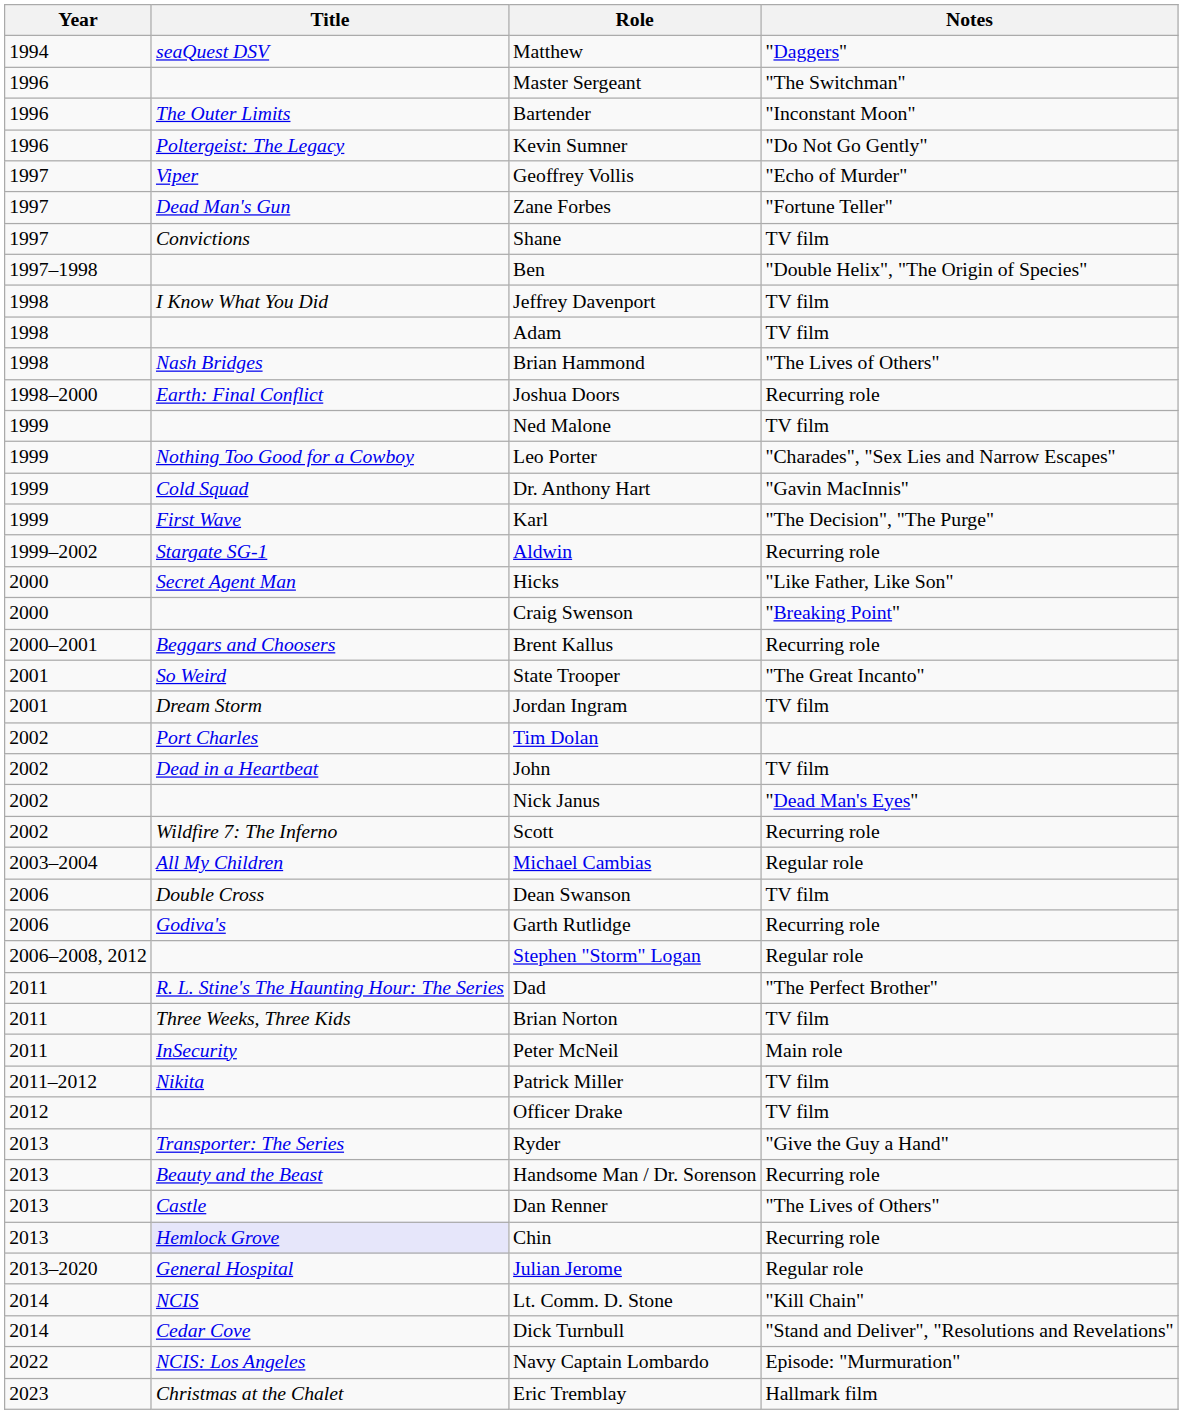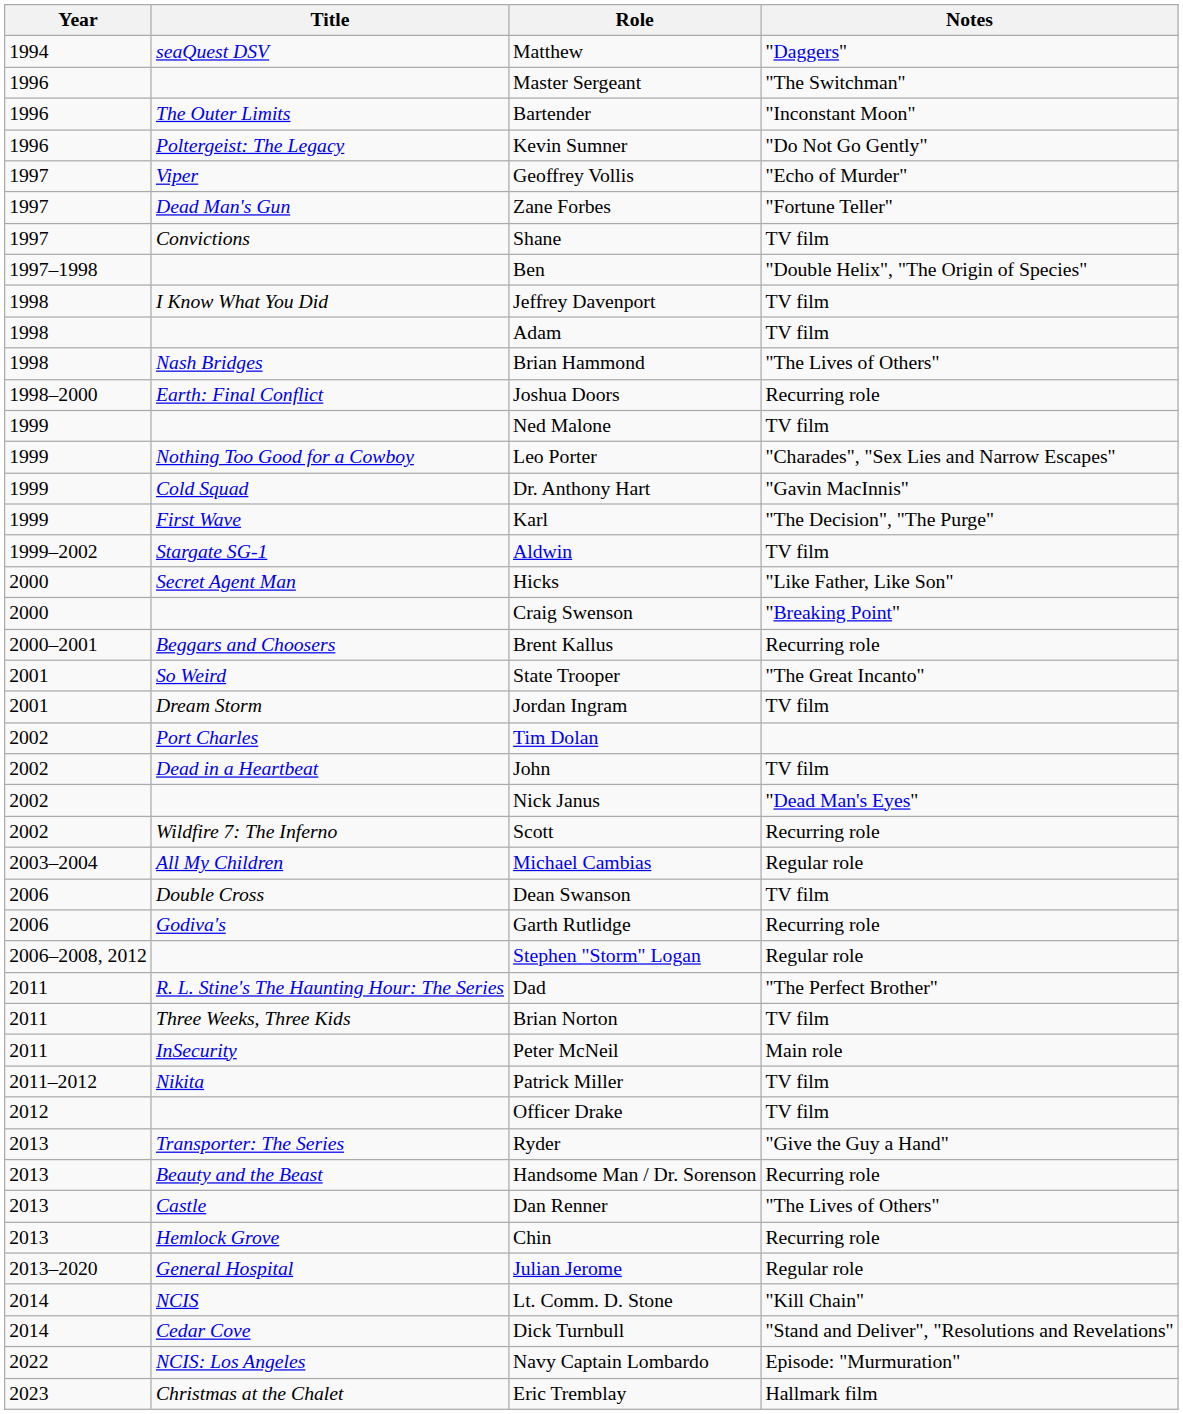 <table class="wikitable sortable">
 <tr>
 <th>Year</th>
 <th>Title</th>
 <th>Role</th>
 <th class="unsortable">Notes</th>
 </tr>
 <tr>
 <td>1994</td>
 <td><em><a href='#'>seaQuest DSV</a></em></td>
 <td>Matthew</td>
 <td>"<a href='#'>Daggers</a>"</td>
 </tr>
 <tr>
 <td>1996</td>
 <td><em></em></td>
 <td>Master Sergeant</td>
 <td>"The Switchman"</td>
 </tr>
 <tr>
 <td>1996</td>
 <td data-sort-value="Outer Limits, The"><em><a href='#'>The Outer Limits</a></em></td>
 <td>Bartender</td>
 <td>"Inconstant Moon"</td>
 </tr>
 <tr>
 <td>1996</td>
 <td><em><a href='#'>Poltergeist: The Legacy</a></em></td>
 <td>Kevin Sumner</td>
 <td>"Do Not Go Gently"</td>
 </tr>
 <tr>
 <td>1997</td>
 <td><em><a href='#'>Viper</a></em></td>
 <td>Geoffrey Vollis</td>
 <td>"Echo of Murder"</td>
 </tr>
 <tr>
 <td>1997</td>
 <td><em><a href='#'>Dead Man's Gun</a></em></td>
 <td>Zane Forbes</td>
 <td>"Fortune Teller"</td>
 </tr>
 <tr>
 <td>1997</td>
 <td><em>Convictions</em></td>
 <td>Shane</td>
 <td>TV film</td>
 </tr>
 <tr>
 <td>1997–1998</td>
 <td><em></em></td>
 <td>Ben</td>
 <td>"Double Helix", "The Origin of Species"</td>
 </tr>
 <tr>
 <td>1998</td>
 <td><em>I Know What You Did</em></td>
 <td>Jeffrey Davenport</td>
 <td>TV film</td>
 </tr>
 <tr>
 <td>1998</td>
 <td><em></em></td>
 <td>Adam</td>
 <td>TV film</td>
 </tr>
 <tr>
 <td>1998</td>
 <td><em><a href='#'>Nash Bridges</a></em></td>
 <td>Brian Hammond</td>
 <td>"The Lives of Others"</td>
 </tr>
 <tr>
 <td>1998–2000</td>
 <td><em><a href='#'>Earth: Final Conflict</a></em></td>
 <td>Joshua Doors</td>
 <td>Recurring role</td>
 </tr>
 <tr>
 <td>1999</td>
 <td><em></em></td>
 <td>Ned Malone</td>
 <td>TV film</td>
 </tr>
 <tr>
 <td>1999</td>
 <td><em><a href='#'>Nothing Too Good for a Cowboy</a></em></td>
 <td>Leo Porter</td>
 <td>"Charades", "Sex Lies and Narrow Escapes"</td>
 </tr>
 <tr>
 <td>1999</td>
 <td><em><a href='#'>Cold Squad</a></em></td>
 <td>Dr. Anthony Hart</td>
 <td>"Gavin MacInnis"</td>
 </tr>
 <tr>
 <td>1999</td>
 <td><em><a href='#'>First Wave</a></em></td>
 <td>Karl</td>
 <td>"The Decision", "The Purge"</td>
 </tr>
 <tr>
 <td>1999–2002</td>
 <td><em><a href='#'>Stargate SG-1</a></em></td>
 <td><a href='#'>Aldwin</a></td>
-<td>Recurring role</td>
+<td>TV film</td>
 </tr>
 <tr>
 <td>2000</td>
 <td><em><a href='#'>Secret Agent Man</a></em></td>
 <td>Hicks</td>
 <td>"Like Father, Like Son"</td>
 </tr>
 <tr>
 <td>2000</td>
 <td><em></em></td>
 <td>Craig Swenson</td>
 <td>"<a href='#'>Breaking Point</a>"</td>
 </tr>
 <tr>
 <td>2000–2001</td>
 <td><em><a href='#'>Beggars and Choosers</a></em></td>
 <td>Brent Kallus</td>
 <td>Recurring role</td>
 </tr>
 <tr>
 <td>2001</td>
 <td><em><a href='#'>So Weird</a></em></td>
 <td>State Trooper</td>
 <td>"The Great Incanto"</td>
 </tr>
 <tr>
 <td>2001</td>
 <td><em>Dream Storm</em></td>
 <td>Jordan Ingram</td>
 <td>TV film</td>
 </tr>
 <tr>
 <td>2002</td>
 <td><em><a href='#'>Port Charles</a></em></td>
 <td><a href='#'>Tim Dolan</a></td>
 </tr>
 <tr>
 <td>2002</td>
 <td><em><a href='#'>Dead in a Heartbeat</a></em></td>
 <td>John</td>
 <td>TV film</td>
 </tr>
 <tr>
 <td>2002</td>
 <td><em></em></td>
 <td>Nick Janus</td>
 <td>"<a href='#'>Dead Man's Eyes</a>"</td>
 </tr>
 <tr>
 <td>2002</td>
 <td><em>Wildfire 7: The Inferno</em></td>
 <td>Scott</td>
 <td>Recurring role</td>
 </tr>
 <tr>
 <td>2003–2004</td>
 <td><em><a href='#'>All My Children</a></em></td>
 <td><a href='#'>Michael Cambias</a></td>
 <td>Regular role</td>
 </tr>
 <tr>
 <td>2006</td>
 <td><em>Double Cross</em></td>
 <td>Dean Swanson</td>
 <td>TV film</td>
 </tr>
 <tr>
 <td>2006</td>
 <td><em><a href='#'>Godiva's</a></em></td>
 <td>Garth Rutlidge</td>
 <td>Recurring role</td>
 </tr>
 <tr>
 <td>2006–2008, 2012</td>
 <td><em></em></td>
 <td><a href='#'>Stephen "Storm" Logan</a></td>
 <td>Regular role</td>
 </tr>
 <tr>
 <td>2011</td>
 <td><em><a href='#'>R. L. Stine's The Haunting Hour: The Series</a></em></td>
 <td>Dad</td>
 <td>"The Perfect Brother"</td>
 </tr>
 <tr>
 <td>2011</td>
 <td><em>Three Weeks, Three Kids</em></td>
 <td>Brian Norton</td>
 <td>TV film</td>
 </tr>
 <tr>
 <td>2011</td>
 <td><em><a href='#'>InSecurity</a></em></td>
 <td>Peter McNeil</td>
 <td>Main role</td>
 </tr>
 <tr>
 <td>2011–2012</td>
 <td><em><a href='#'>Nikita</a></em></td>
 <td>Patrick Miller</td>
 <td>TV film</td>
 </tr>
 <tr>
 <td>2012</td>
 <td><em></em></td>
 <td>Officer Drake</td>
 <td>TV film</td>
 </tr>
 <tr>
 <td>2013</td>
 <td><em><a href='#'>Transporter: The Series</a></em></td>
 <td>Ryder</td>
 <td>"Give the Guy a Hand"</td>
 </tr>
 <tr>
 <td>2013</td>
 <td><em><a href='#'>Beauty and the Beast</a></em></td>
 <td>Handsome Man / Dr. Sorenson</td>
 <td>Recurring role</td>
 </tr>
 <tr>
 <td>2013</td>
 <td><em><a href='#'>Castle</a></em></td>
 <td>Dan Renner</td>
 <td>"The Lives of Others"</td>
 </tr>
 <tr>
 <td>2013</td>
-<td style="background: lavender;"><em><a href='#'>Hemlock Grove</a></em></td>
+<td><em><a href='#'>Hemlock Grove</a></em></td>
 <td>Chin</td>
 <td>Recurring role</td>
 </tr>
 <tr>
 <td>2013–2020</td>
 <td><em><a href='#'>General Hospital</a></em></td>
 <td><a href='#'>Julian Jerome</a></td>
 <td>Regular role</td>
 </tr>
 <tr>
 <td>2014</td>
 <td><em><a href='#'>NCIS</a></em></td>
 <td>Lt. Comm. D. Stone</td>
 <td>"Kill Chain"</td>
 </tr>
 <tr>
 <td>2014</td>
 <td><em><a href='#'>Cedar Cove</a></em></td>
 <td>Dick Turnbull</td>
 <td>"Stand and Deliver", "Resolutions and Revelations"</td>
 </tr>
 <tr>
 <td>2022</td>
 <td><em><a href='#'>NCIS: Los Angeles</a></em></td>
 <td>Navy Captain Lombardo</td>
 <td>Episode: "Murmuration"</td>
 </tr>
 <tr>
 <td>2023</td>
 <td><em>Christmas at the Chalet</em></td>
 <td>Eric Tremblay</td>
 <td>Hallmark film</td>
 </tr>
 </table>
